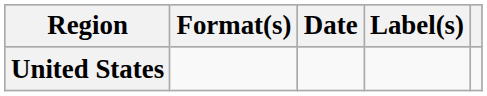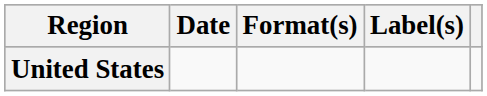 <table class="wikitable plainrowheaders" style="text-align:left">
 <tr>
 <th scope="col">Region</th>
+<th scope="col">Date</th>
 <th scope="col">Format(s)</th>
-<th scope="col">Date</th>
 <th scope="col">Label(s)</th>
 <th scope="col"></th>
 </tr>
 <tr>
 <th scope="row">United States</th>
 <td></td>
 <td></td>
 <td></td>
 <td></td>
 </tr>
 </table>
